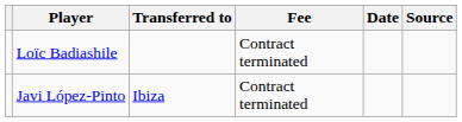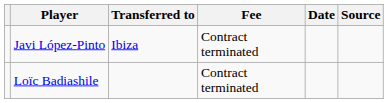 <table class="wikitable plainrowheaders sortable">
 <tr>
 <th></th>
 <th scope="col">Player</th>
 <th>Transferred to</th>
 <th style="width: 120px;">Fee</th>
 <th scope="col">Date</th>
 <th scope="col">Source</th>
 </tr>
 <tr>
 <td align="center"></td>
+<td> <a href='#'>Javi López-Pinto</a></td>
+<td> <a href='#'>Ibiza</a></td>
+<td>Contract terminated</td>
+<td></td>
+<td></td>
+</tr>
+<tr>
+<td align="center"></td>
 <td> <a href='#'>Loïc Badiashile</a></td>
 <td></td>
 <td>Contract terminated</td>
 <td></td>
 <td></td>
 </tr>
-<tr>
-<td align="center"></td>
-<td> <a href='#'>Javi López-Pinto</a></td>
-<td> <a href='#'>Ibiza</a></td>
-<td>Contract terminated</td>
-<td></td>
-<td></td>
-</tr>
 </table>
